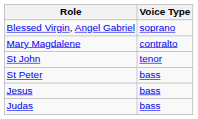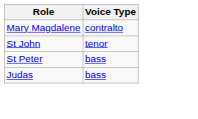 <table class="wikitable">
 <tr>
 <th>Role</th>
 <th>Voice Type</th>
-</tr>
-<tr>
-<td><a href='#'>Blessed Virgin</a>, <a href='#'>Angel Gabriel</a></td>
-<td><a href='#'>soprano</a></td>
 </tr>
 <tr>
 <td><a href='#'>Mary Magdalene</a></td>
 <td><a href='#'>contralto</a></td>
 </tr>
 <tr>
 <td><a href='#'>St John</a></td>
 <td><a href='#'>tenor</a></td>
 </tr>
 <tr>
 <td><a href='#'>St Peter</a></td>
 <td><a href='#'>bass</a></td>
 </tr>
 <tr>
-<td><a href='#'>Jesus</a></td>
-<td><a href='#'>bass</a></td>
-</tr>
-<tr>
 <td><a href='#'>Judas</a></td>
 <td><a href='#'>bass</a></td>
 </tr>
 </table>
